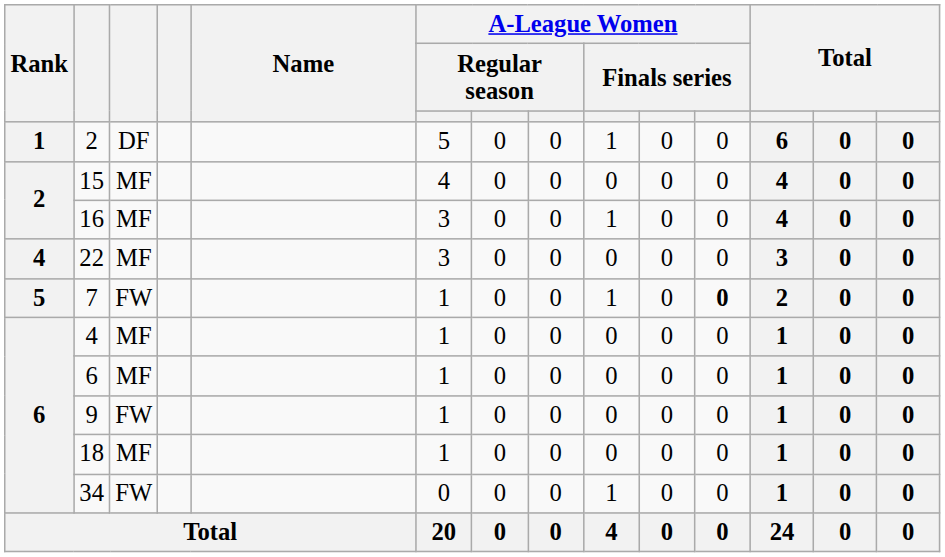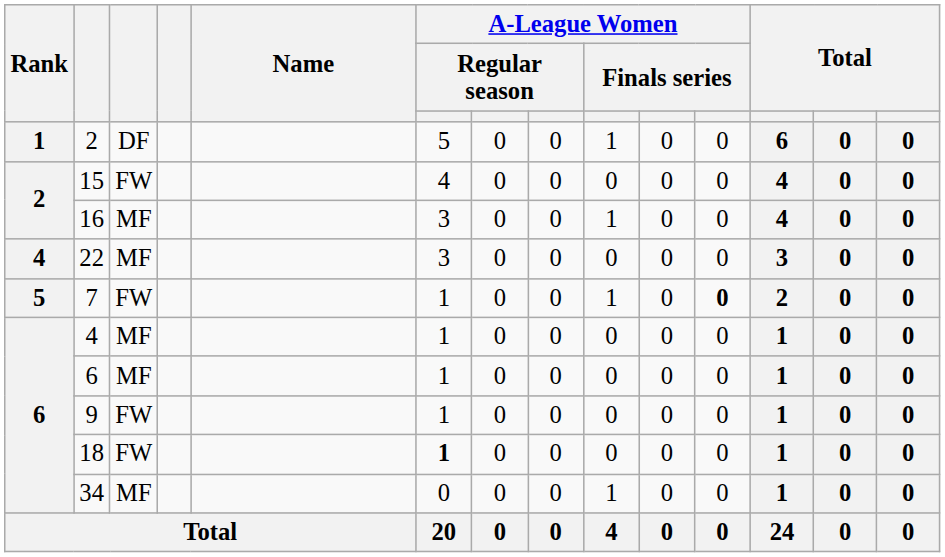 <table class="wikitable sortable" style="text-align:center;">
 <tr>
 <th rowspan="3" width="15">Rank</th>
 <th rowspan="3" width="15"></th>
 <th rowspan="3" width="15"></th>
 <th rowspan="3" width="15"></th>
 <th rowspan="3" width="145">Name</th>
 <th colspan="6" width="120"><a href='#'>A-League Women</a></th>
 <th colspan="3" rowspan="2" width="120">Total</th>
 </tr>
 <tr>
 <th colspan="3">Regular season</th>
 <th colspan="3">Finals series</th>
 </tr>
 <tr>
 <th style="width:30px"></th>
 <th style="width:30px"></th>
 <th style="width:30px"></th>
 <th style="width:30px"></th>
 <th style="width:30px"></th>
 <th style="width:30px"></th>
 <th style="width:30px"></th>
 <th style="width:30px"></th>
 <th style="width:30px"></th>
 </tr>
 <tr>
 <th>1</th>
 <td>2</td>
 <td>DF</td>
 <td></td>
 <td align="left"><br></td>
 <td>5</td>
 <td>0</td>
 <td>0<br></td>
 <td>1</td>
 <td>0</td>
 <td>0<br></td>
 <th>6</th>
 <th>0</th>
 <th>0</th>
 </tr>
 <tr>
 <th rowspan="2">2</th>
 <td>15</td>
-<td>MF</td>
+<td>FW</td>
 <td></td>
 <td align="left"><br></td>
 <td>4</td>
 <td>0</td>
 <td>0<br></td>
 <td>0</td>
 <td>0</td>
 <td>0<br></td>
 <th>4</th>
 <th>0</th>
 <th>0</th>
 </tr>
 <tr>
 <td>16</td>
 <td>MF</td>
 <td></td>
 <td align="left"><br></td>
 <td>3</td>
 <td>0</td>
 <td>0<br></td>
 <td>1</td>
 <td>0</td>
 <td>0<br></td>
 <th>4</th>
 <th>0</th>
 <th>0</th>
 </tr>
 <tr>
 <th>4</th>
 <td>22</td>
 <td>MF</td>
 <td></td>
 <td align="left"><br></td>
 <td>3</td>
 <td>0</td>
 <td>0<br></td>
 <td>0</td>
 <td>0</td>
 <td>0<br></td>
 <th>3</th>
 <th>0</th>
 <th>0</th>
 </tr>
 <tr>
 <th>5</th>
 <td>7</td>
 <td>FW</td>
 <td></td>
 <td align="left"><br></td>
 <td>1</td>
 <td>0</td>
 <td>0<br></td>
 <td>1</td>
 <td>0</td>
 <td><strong>0<br></strong></td>
 <th>2</th>
 <th>0</th>
 <th>0</th>
 </tr>
 <tr>
 <th rowspan="5">6</th>
 <td>4</td>
 <td>MF</td>
 <td></td>
 <td align="left"><br></td>
 <td>1</td>
 <td>0</td>
 <td>0<br></td>
 <td>0</td>
 <td>0</td>
 <td>0<br></td>
 <th>1</th>
 <th>0</th>
 <th>0</th>
 </tr>
 <tr>
 <td>6</td>
 <td>MF</td>
 <td></td>
 <td align="left"><br></td>
 <td>1</td>
 <td>0</td>
 <td>0<br></td>
 <td>0</td>
 <td>0</td>
 <td>0<br></td>
 <th>1</th>
 <th>0</th>
 <th>0</th>
 </tr>
 <tr>
 <td>9</td>
 <td>FW</td>
 <td></td>
 <td align="left"><br></td>
 <td>1</td>
 <td>0</td>
 <td>0<br></td>
 <td>0</td>
 <td>0</td>
 <td>0<br></td>
 <th>1</th>
 <th>0</th>
 <th>0</th>
 </tr>
 <tr>
 <td>18</td>
-<td>MF</td>
+<td>FW</td>
 <td></td>
 <td align="left"><br></td>
-<td>1</td>
+<td><strong>1</strong></td>
 <td>0</td>
 <td>0<br></td>
 <td>0</td>
 <td>0</td>
 <td>0<br></td>
 <th>1</th>
 <th>0</th>
 <th>0</th>
 </tr>
 <tr>
 <td>34</td>
-<td>FW</td>
+<td>MF</td>
 <td></td>
 <td align="left"><br></td>
 <td>0</td>
 <td>0</td>
 <td>0<br></td>
 <td>1</td>
 <td>0</td>
 <td>0<br></td>
 <th>1</th>
 <th>0</th>
 <th>0</th>
 </tr>
 <tr>
 <th colspan="5">Total<br></th>
 <th>20</th>
 <th>0</th>
 <th>0<br></th>
 <th>4</th>
 <th>0</th>
 <th>0<br></th>
 <th>24</th>
 <th>0</th>
 <th>0</th>
 </tr>
 </table>
